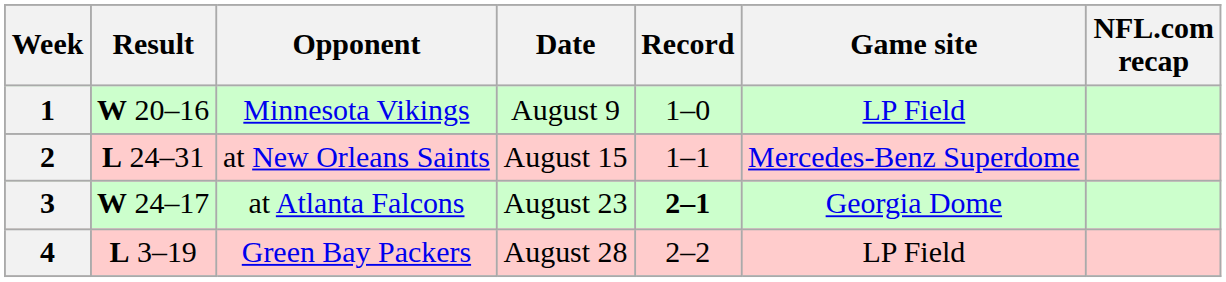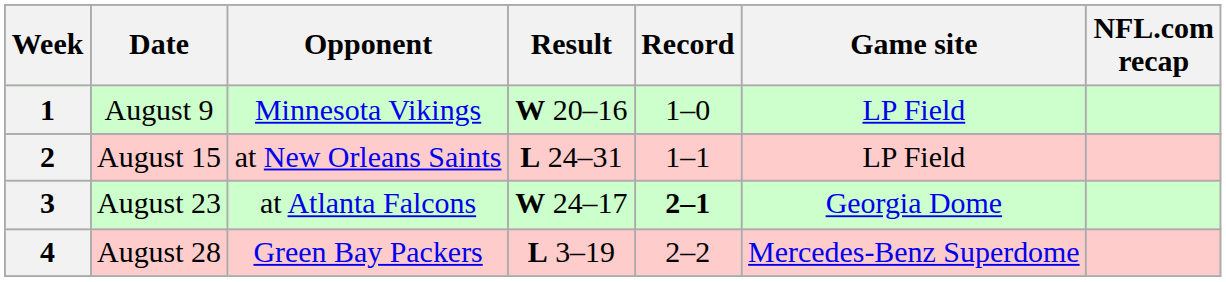 <table class="wikitable" style="align=center">
 <tr>
 <th>Week</th>
+<th>Date</th>
+<th>Opponent</th>
 <th>Result</th>
-<th>Opponent</th>
-<th>Date</th>
 <th>Record</th>
 <th>Game site</th>
 <th>NFL.com<br>recap</th>
 </tr>
 <tr style="background:#cfc; text-align:center;">
 <th>1</th>
+<td>August 9</td>
+<td><a href='#'>Minnesota Vikings</a></td>
 <td><strong>W</strong> 20–16</td>
-<td><a href='#'>Minnesota Vikings</a></td>
-<td>August 9</td>
 <td>1–0</td>
 <td><a href='#'>LP Field</a></td>
 <td></td>
 </tr>
 <tr style="background:#fcc; text-align:center;">
 <th>2</th>
+<td>August 15</td>
+<td>at <a href='#'>New Orleans Saints</a></td>
 <td><strong>L</strong> 24–31</td>
-<td>at <a href='#'>New Orleans Saints</a></td>
-<td>August 15</td>
 <td>1–1</td>
-<td><a href='#'>Mercedes-Benz Superdome</a></td>
+<td>LP Field</td>
 <td></td>
 </tr>
 <tr style="background:#cfc; text-align:center;">
 <th>3</th>
+<td>August 23</td>
+<td>at <a href='#'>Atlanta Falcons</a></td>
 <td><strong>W</strong> 24–17</td>
-<td>at <a href='#'>Atlanta Falcons</a></td>
-<td>August 23</td>
 <td><strong>2–1</strong></td>
 <td><a href='#'>Georgia Dome</a></td>
 <td></td>
 </tr>
 <tr style="background:#fcc; text-align:center;">
 <th>4</th>
+<td>August 28</td>
+<td><a href='#'>Green Bay Packers</a></td>
 <td><strong>L</strong> 3–19</td>
-<td><a href='#'>Green Bay Packers</a></td>
-<td>August 28</td>
 <td>2–2</td>
-<td>LP Field</td>
+<td><a href='#'>Mercedes-Benz Superdome</a></td>
 <td></td>
 </tr>
 </table>
